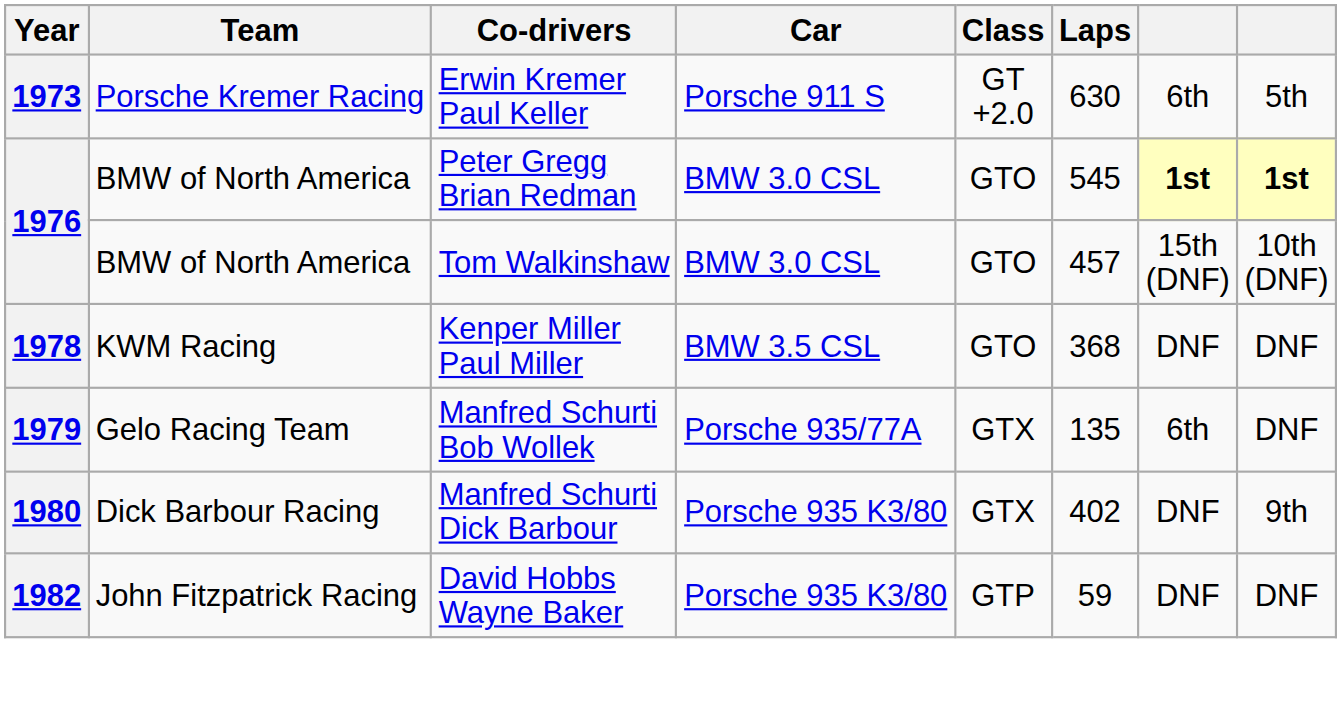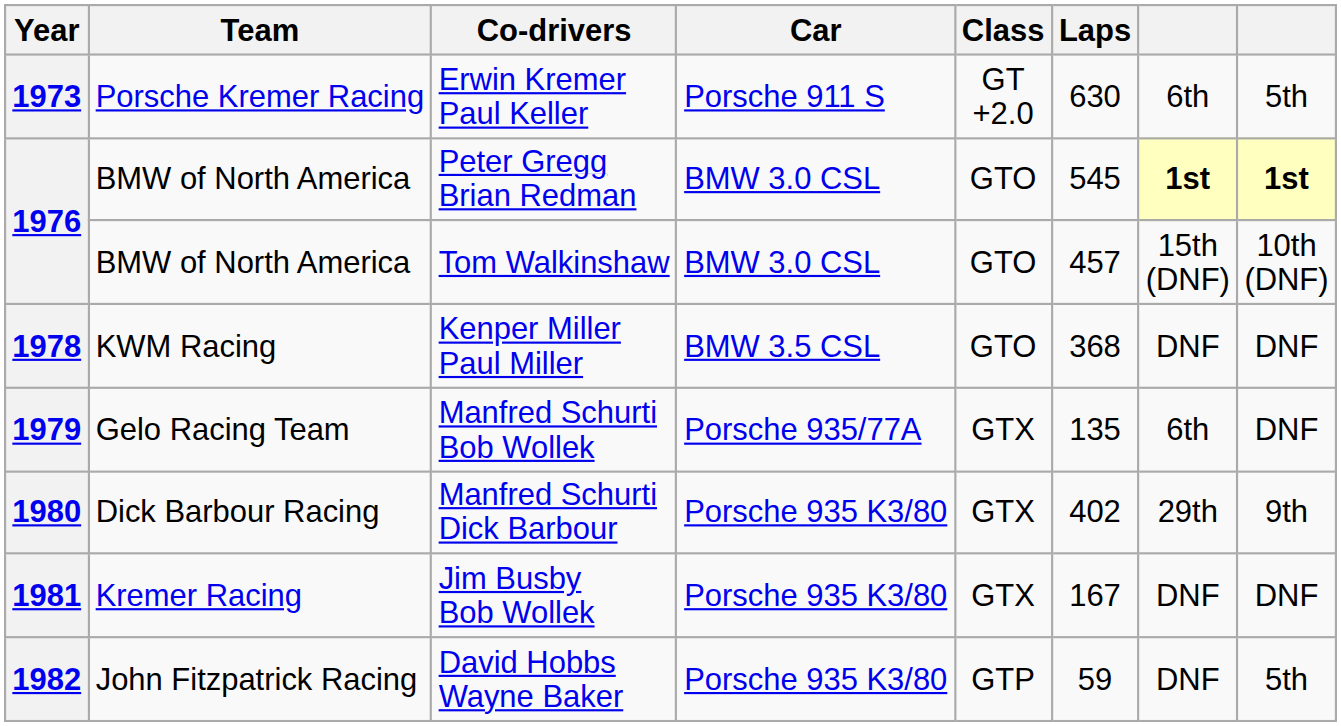 <table class="wikitable" style="text-align:center; font-size:90%">
 <tr>
 <th>Year</th>
 <th>Team</th>
 <th>Co-drivers</th>
 <th>Car</th>
 <th>Class</th>
 <th>Laps</th>
 <th></th>
 <th></th>
 </tr>
 <tr>
 <th><a href='#'>1973</a></th>
 <td align="left"> <a href='#'>Porsche Kremer Racing</a></td>
 <td align="left"> <a href='#'>Erwin Kremer</a><br> <a href='#'>Paul Keller</a></td>
 <td align="left"><a href='#'>Porsche 911 S</a></td>
 <td>GT<br>+2.0</td>
 <td>630</td>
 <td>6th</td>
 <td>5th</td>
 </tr>
 <tr>
 <th rowspan=2><a href='#'>1976</a></th>
 <td align="left"> BMW of North America</td>
 <td align="left"> <a href='#'>Peter Gregg</a><br> <a href='#'>Brian Redman</a></td>
 <td align="left"><a href='#'>BMW 3.0 CSL</a></td>
 <td>GTO</td>
 <td>545</td>
 <td style="background:#ffffbf;"><strong>1st</strong></td>
 <td style="background:#ffffbf;"><strong>1st</strong></td>
 </tr>
 <tr>
 <td align="left"> BMW of North America</td>
 <td align="left"> <a href='#'>Tom Walkinshaw</a></td>
 <td align="left"><a href='#'>BMW 3.0 CSL</a></td>
 <td>GTO</td>
 <td>457</td>
 <td>15th<br>(DNF)</td>
 <td>10th<br>(DNF)</td>
 </tr>
 <tr>
 <th><a href='#'>1978</a></th>
 <td align="left"> KWM Racing</td>
 <td align="left"> <a href='#'>Kenper Miller</a><br> <a href='#'>Paul Miller</a></td>
 <td align="left"><a href='#'>BMW 3.5 CSL</a></td>
 <td>GTO</td>
 <td>368</td>
 <td>DNF</td>
 <td>DNF</td>
 </tr>
 <tr>
 <th><a href='#'>1979</a></th>
 <td align="left"> Gelo Racing Team</td>
 <td align="left"> <a href='#'>Manfred Schurti</a><br> <a href='#'>Bob Wollek</a></td>
 <td align="left"><a href='#'>Porsche 935/77A</a></td>
 <td>GTX</td>
 <td>135</td>
 <td>6th</td>
 <td>DNF</td>
 </tr>
 <tr>
 <th><a href='#'>1980</a></th>
 <td align="left"> Dick Barbour Racing</td>
 <td align="left"> <a href='#'>Manfred Schurti</a><br> <a href='#'>Dick Barbour</a></td>
 <td align="left"><a href='#'>Porsche 935 K3/80</a></td>
 <td>GTX</td>
 <td>402</td>
+<td>29th</td>
+<td>9th</td>
+</tr>
+<tr>
+<th><a href='#'>1981</a></th>
+<td align="left"> <a href='#'>Kremer Racing</a></td>
+<td align="left"> <a href='#'>Jim Busby</a><br> <a href='#'>Bob Wollek</a></td>
+<td align="left"><a href='#'>Porsche 935 K3/80</a></td>
+<td>GTX</td>
+<td>167</td>
 <td>DNF</td>
-<td>9th</td>
+<td>DNF</td>
 </tr>
 <tr>
 <th><a href='#'>1982</a></th>
 <td align="left"> John Fitzpatrick Racing</td>
 <td align="left"> <a href='#'>David Hobbs</a><br> <a href='#'>Wayne Baker</a></td>
 <td align="left"><a href='#'>Porsche 935 K3/80</a></td>
 <td>GTP</td>
 <td>59</td>
 <td>DNF</td>
-<td>DNF</td>
+<td>5th</td>
 </tr>
 </table>
